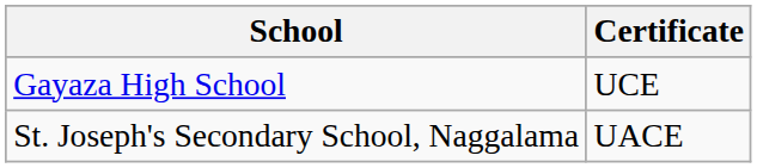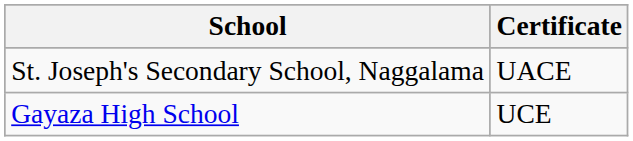 <table class="wikitable">
 <tr>
 <th>School</th>
 <th>Certificate</th>
 </tr>
 <tr>
+<td>St. Joseph's Secondary School, Naggalama</td>
+<td>UACE</td>
+</tr>
+<tr>
 <td><a href='#'>Gayaza High School</a></td>
 <td>UCE</td>
 </tr>
-<tr>
-<td>St. Joseph's Secondary School, Naggalama</td>
-<td>UACE</td>
-</tr>
 </table>
